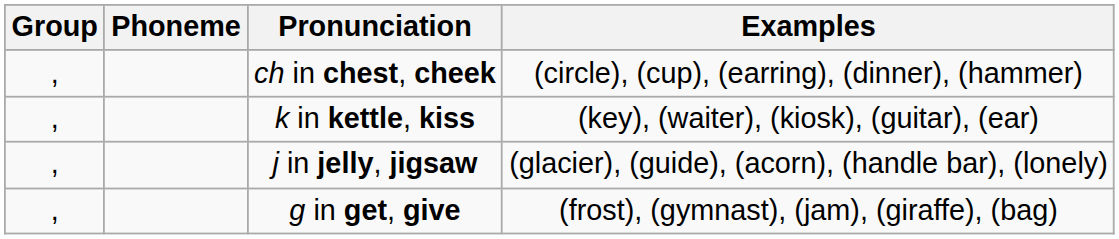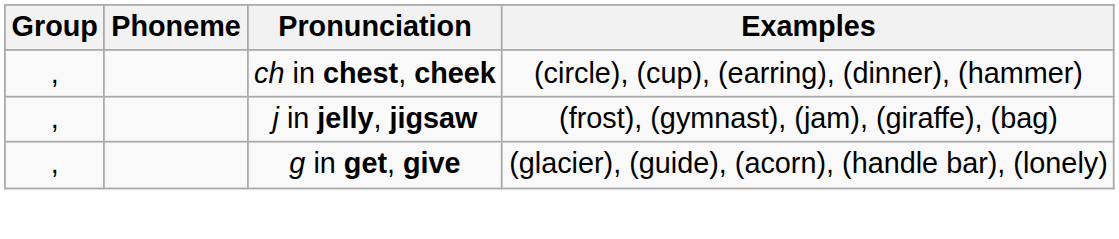 <table class="wikitable" style="text-align:center">
 <tr>
 <th>Group</th>
 <th>Phoneme</th>
 <th>Pronunciation</th>
 <th>Examples</th>
 </tr>
 <tr>
 <td>, </td>
 <td></td>
 <td><em>ch</em> in <strong>chest</strong>, <strong>cheek</strong></td>
 <td> (circle),  (cup),  (earring),  (dinner),  (hammer)</td>
 </tr>
 <tr>
 <td>, </td>
 <td></td>
-<td><em>k</em> in <strong>kettle</strong>, <strong>kiss</strong></td>
-<td> (key),  (waiter),  (kiosk),  (guitar),  (ear)</td>
-</tr>
-<tr>
-<td>, </td>
-<td></td>
 <td><em>j</em> in <strong>jelly</strong>, <strong>jigsaw</strong></td>
-<td> (glacier),  (guide),  (acorn),  (handle bar),  (lonely)</td>
+<td> (frost),  (gymnast),  (jam),  (giraffe),  (bag)</td>
 </tr>
 <tr>
 <td>, </td>
 <td></td>
 <td><em>g</em> in <strong>get</strong>, <strong>give</strong></td>
-<td> (frost),  (gymnast),  (jam),  (giraffe),  (bag)</td>
+<td> (glacier),  (guide),  (acorn),  (handle bar),  (lonely)</td>
 </tr>
 </table>
